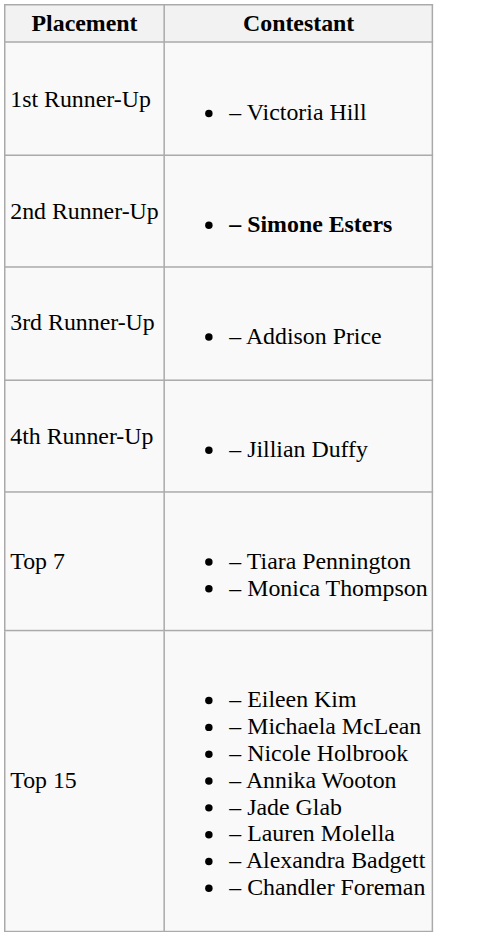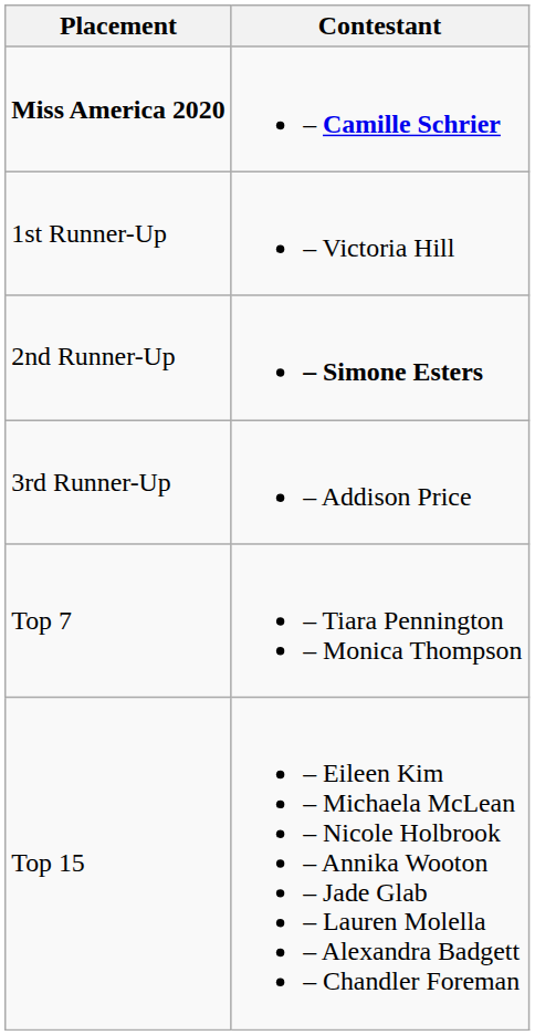 <table class="wikitable">
 <tr>
 <th>Placement</th>
 <th> Contestant</th>
+</tr>
+<tr>
+<td><strong>Miss America 2020</strong></td>
+<td><br><ul><li><strong></strong> – <strong><a href='#'>Camille Schrier</a></strong></li></ul></td>
 </tr>
 <tr>
 <td>1st Runner-Up</td>
 <td><br><ul><li> – Victoria Hill</li></ul></td>
 </tr>
 <tr>
 <td>2nd Runner-Up</td>
 <td><strong><br><ul><li> – Simone Esters</li></ul></strong></td>
 </tr>
 <tr>
 <td>3rd Runner-Up</td>
 <td><br><ul><li> – Addison Price</li></ul></td>
 </tr>
 <tr>
-<td>4th Runner-Up</td>
-<td><br><ul><li> – Jillian Duffy</li></ul></td>
-</tr>
-<tr>
 <td>Top 7</td>
 <td><br><ul><li> – Tiara Pennington</li><li> – Monica Thompson</li></ul></td>
 </tr>
 <tr>
 <td>Top 15</td>
 <td><br><ul><li> – Eileen Kim</li><li> – Michaela McLean</li><li> – Nicole Holbrook</li><li> – Annika Wooton</li><li>  – Jade Glab</li><li> – Lauren Molella</li><li> – Alexandra Badgett</li><li> – Chandler Foreman</li></ul></td>
 </tr>
 </table>
